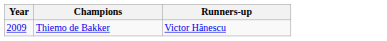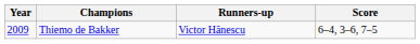 <table class="wikitable">
 <tr>
 <th style="width:40px">Year</th>
 <th style="width:200px">Champions</th>
 <th style="width:200px">Runners-up</th>
+<th style="width:140px" class="unsortable">Score</th>
 </tr>
 <tr>
 <td><a href='#'>2009</a></td>
 <td> <a href='#'>Thiemo de Bakker</a></td>
 <td> <a href='#'>Victor Hănescu</a></td>
+<td>6–4, 3–6, 7–5</td>
 </tr>
 </table>
